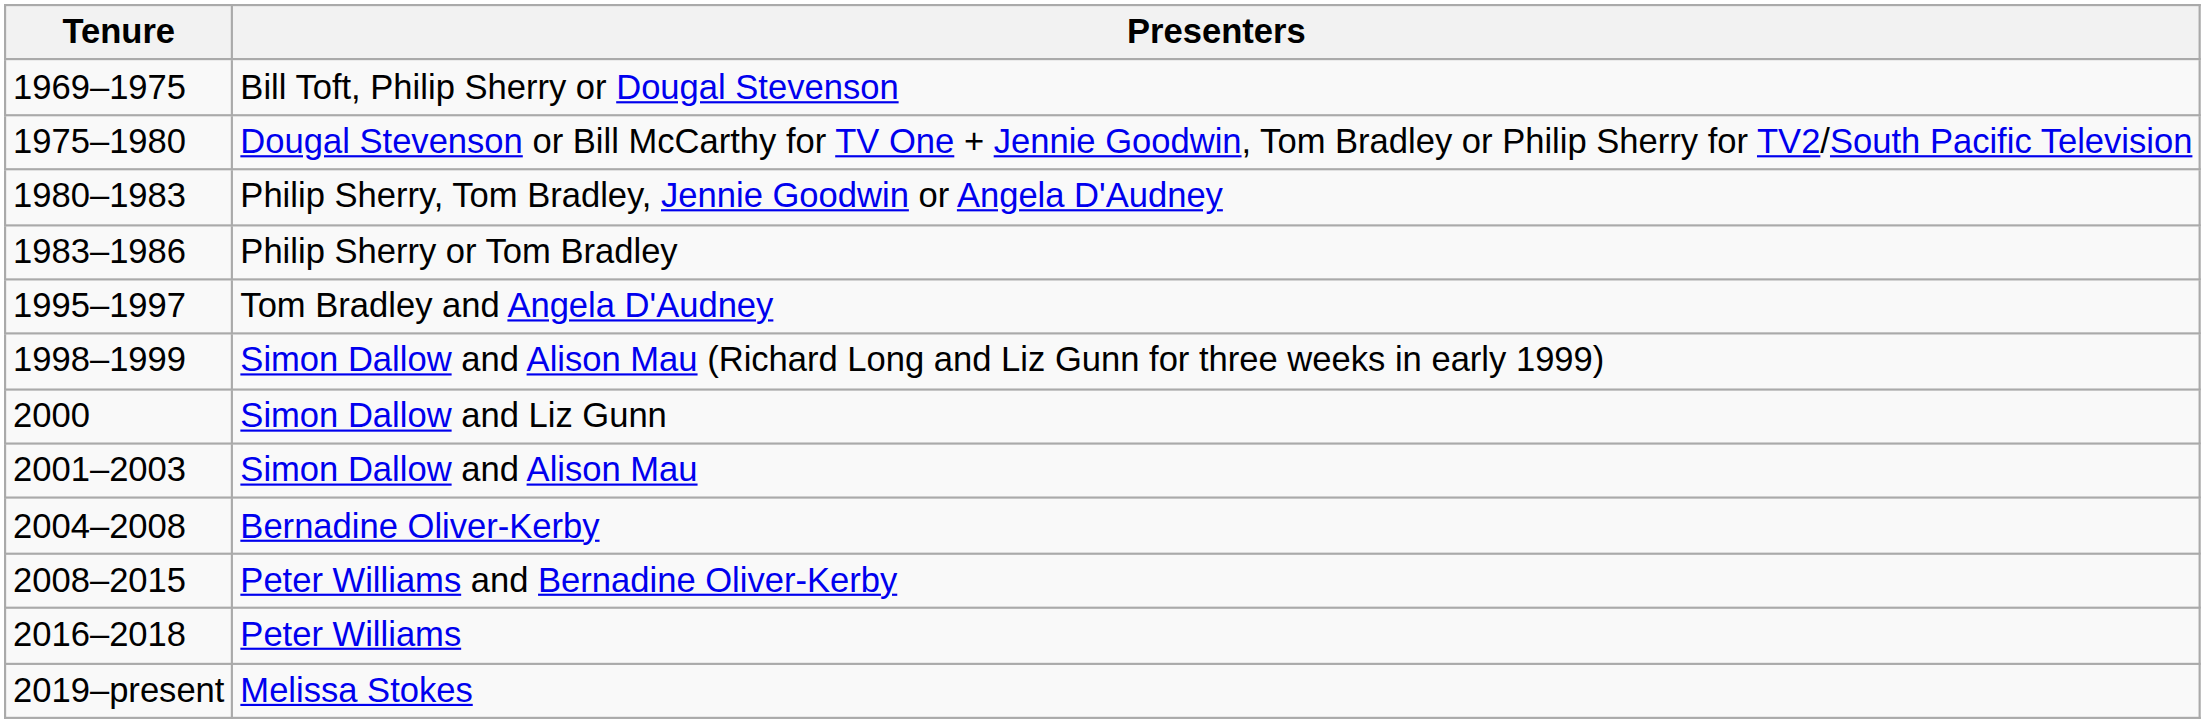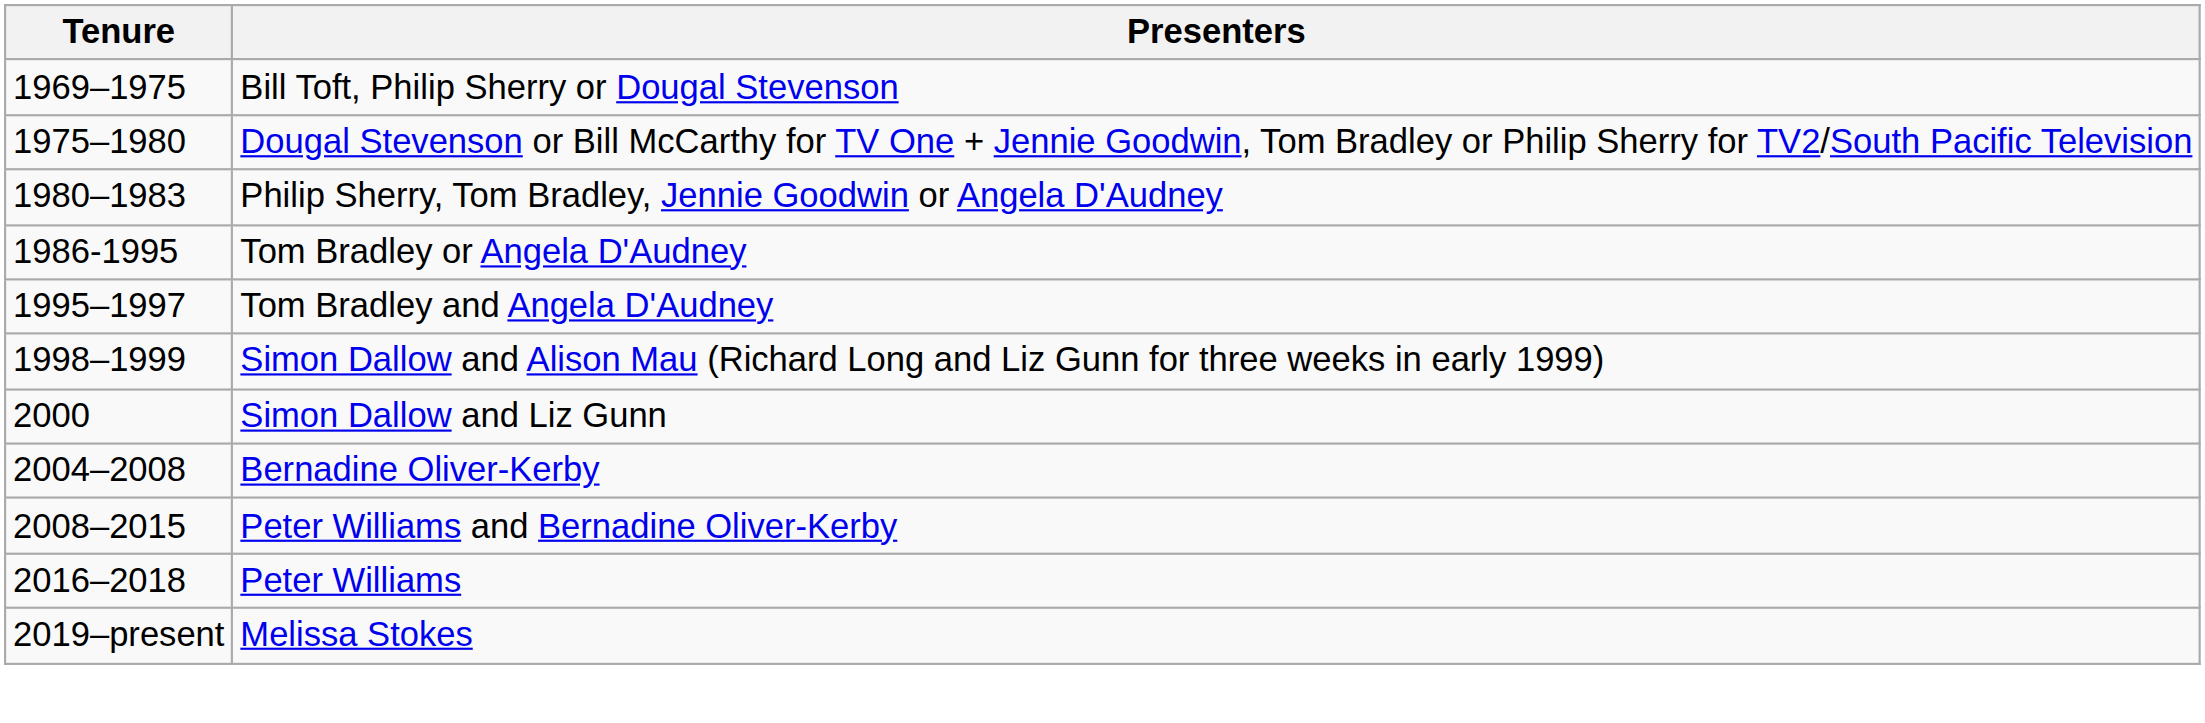 <table class=wikitable>
 <tr>
 <th>Tenure</th>
 <th>Presenters</th>
 </tr>
 <tr>
 <td>1969–1975</td>
 <td>Bill Toft, Philip Sherry or <a href='#'>Dougal Stevenson</a></td>
 </tr>
 <tr>
 <td>1975–1980</td>
 <td><a href='#'>Dougal Stevenson</a> or Bill McCarthy for <a href='#'>TV One</a> + <a href='#'>Jennie Goodwin</a>, Tom Bradley or Philip Sherry for <a href='#'>TV2</a>/<a href='#'>South Pacific Television</a></td>
 </tr>
 <tr>
 <td>1980–1983</td>
 <td>Philip Sherry, Tom Bradley, <a href='#'>Jennie Goodwin</a> or <a href='#'>Angela D'Audney</a></td>
 </tr>
 <tr>
-<td>1983–1986</td>
-<td>Philip Sherry or Tom Bradley</td>
+<td>1986-1995</td>
+<td>Tom Bradley or <a href='#'>Angela D'Audney</a></td>
 </tr>
 <tr>
 <td>1995–1997</td>
 <td>Tom Bradley and <a href='#'>Angela D'Audney</a></td>
 </tr>
 <tr>
 <td>1998–1999</td>
 <td><a href='#'>Simon Dallow</a> and <a href='#'>Alison Mau</a> (Richard Long and Liz Gunn for three weeks in early 1999)</td>
 </tr>
 <tr>
 <td>2000</td>
 <td><a href='#'>Simon Dallow</a> and Liz Gunn</td>
-</tr>
-<tr>
-<td>2001–2003</td>
-<td><a href='#'>Simon Dallow</a> and <a href='#'>Alison Mau</a></td>
 </tr>
 <tr>
 <td>2004–2008</td>
 <td><a href='#'>Bernadine Oliver-Kerby</a></td>
 </tr>
 <tr>
 <td>2008–2015</td>
 <td><a href='#'>Peter Williams</a> and <a href='#'>Bernadine Oliver-Kerby</a></td>
 </tr>
 <tr>
 <td>2016–2018</td>
 <td><a href='#'>Peter Williams</a></td>
 </tr>
 <tr>
 <td>2019–present</td>
 <td><a href='#'>Melissa Stokes</a></td>
 </tr>
 </table>
